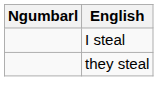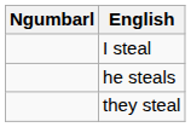 <table class="wikitable">
 <tr>
 <th>Ngumbarl</th>
 <th>English</th>
 </tr>
 <tr>
 <td><em></em><br><em></em></td>
 <td>I steal</td>
 </tr>
 <tr>
 <td><em></em><br><em></em></td>
+<td>he steals</td>
+</tr>
+<tr>
+<td><em></em><br><em></em></td>
 <td>they steal</td>
 </tr>
 </table>
